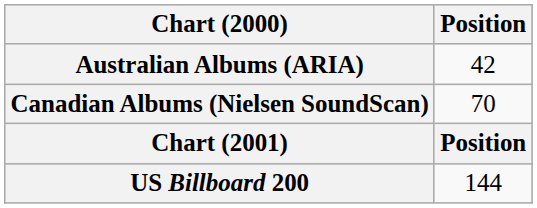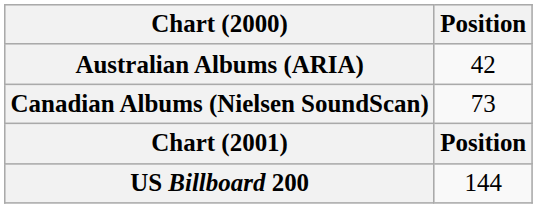 <table class="wikitable plainrowheaders" style="text-align:center;">
 <tr>
 <th scope="col">Chart (2000)</th>
 <th scope="col">Position</th>
 </tr>
 <tr>
 <th scope="row">Australian Albums (ARIA)</th>
 <td>42</td>
 </tr>
 <tr>
 <th scope="row">Canadian Albums (Nielsen SoundScan)</th>
-<td>70</td>
+<td>73</td>
 </tr>
 <tr>
 <th scope="col">Chart (2001)</th>
 <th scope="col">Position</th>
 </tr>
 <tr>
 <th scope="row">US <em>Billboard</em> 200</th>
 <td>144</td>
 </tr>
 </table>
